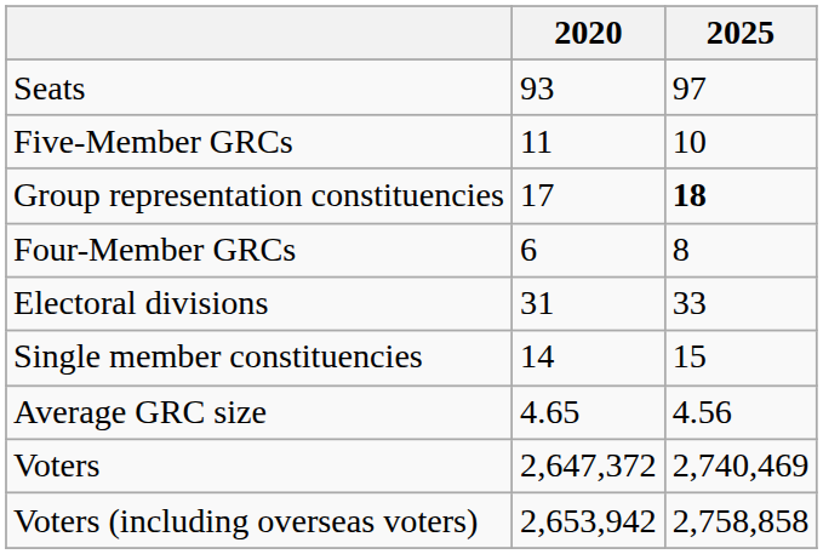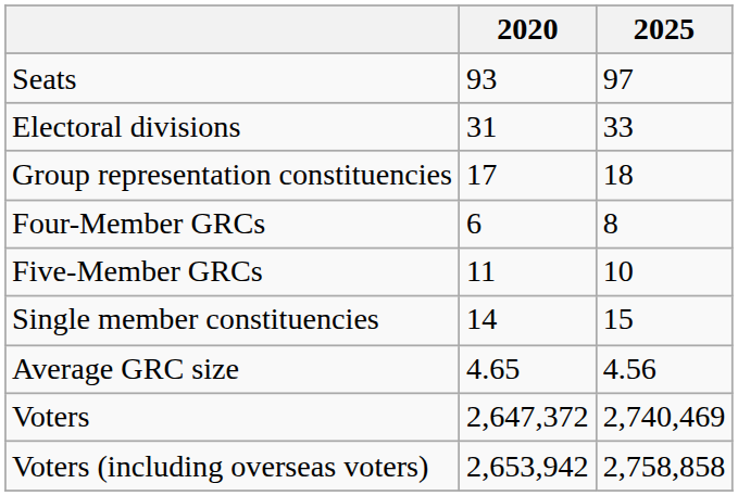 <table class="wikitable" style="float:right;">
 <tr>
 <th></th>
 <th style="width:50px;">2020</th>
 <th style="width:50px;">2025</th>
 </tr>
 <tr>
 <td>Seats</td>
 <td><div>93</div></td>
 <td><div>97</div></td>
 </tr>
 <tr>
-<td>Five-Member GRCs</td>
-<td>11</td>
-<td>10</td>
+<td>Electoral divisions</td>
+<td><div>31</div></td>
+<td><div>33</div></td>
 </tr>
 <tr>
 <td>Group representation constituencies</td>
 <td><div>17</div></td>
-<td><strong><div>18</div></strong></td>
+<td><div>18</div></td>
 </tr>
 <tr>
 <td>Four-Member GRCs</td>
 <td>6</td>
 <td>8</td>
 </tr>
 <tr>
-<td>Electoral divisions</td>
-<td><div>31</div></td>
-<td><div>33</div></td>
+<td>Five-Member GRCs</td>
+<td>11</td>
+<td>10</td>
 </tr>
 <tr>
 <td>Single member constituencies</td>
 <td><div>14</div></td>
 <td><div>15</div></td>
 </tr>
 <tr>
 <td>Average GRC size</td>
 <td>4.65</td>
 <td>4.56</td>
 </tr>
 <tr>
 <td>Voters</td>
 <td><div>2,647,372</div></td>
 <td><div>2,740,469</div></td>
 </tr>
 <tr>
 <td>Voters (including overseas voters)</td>
 <td><div> 2,653,942</div></td>
 <td><div>2,758,858</div></td>
 </tr>
 </table>
